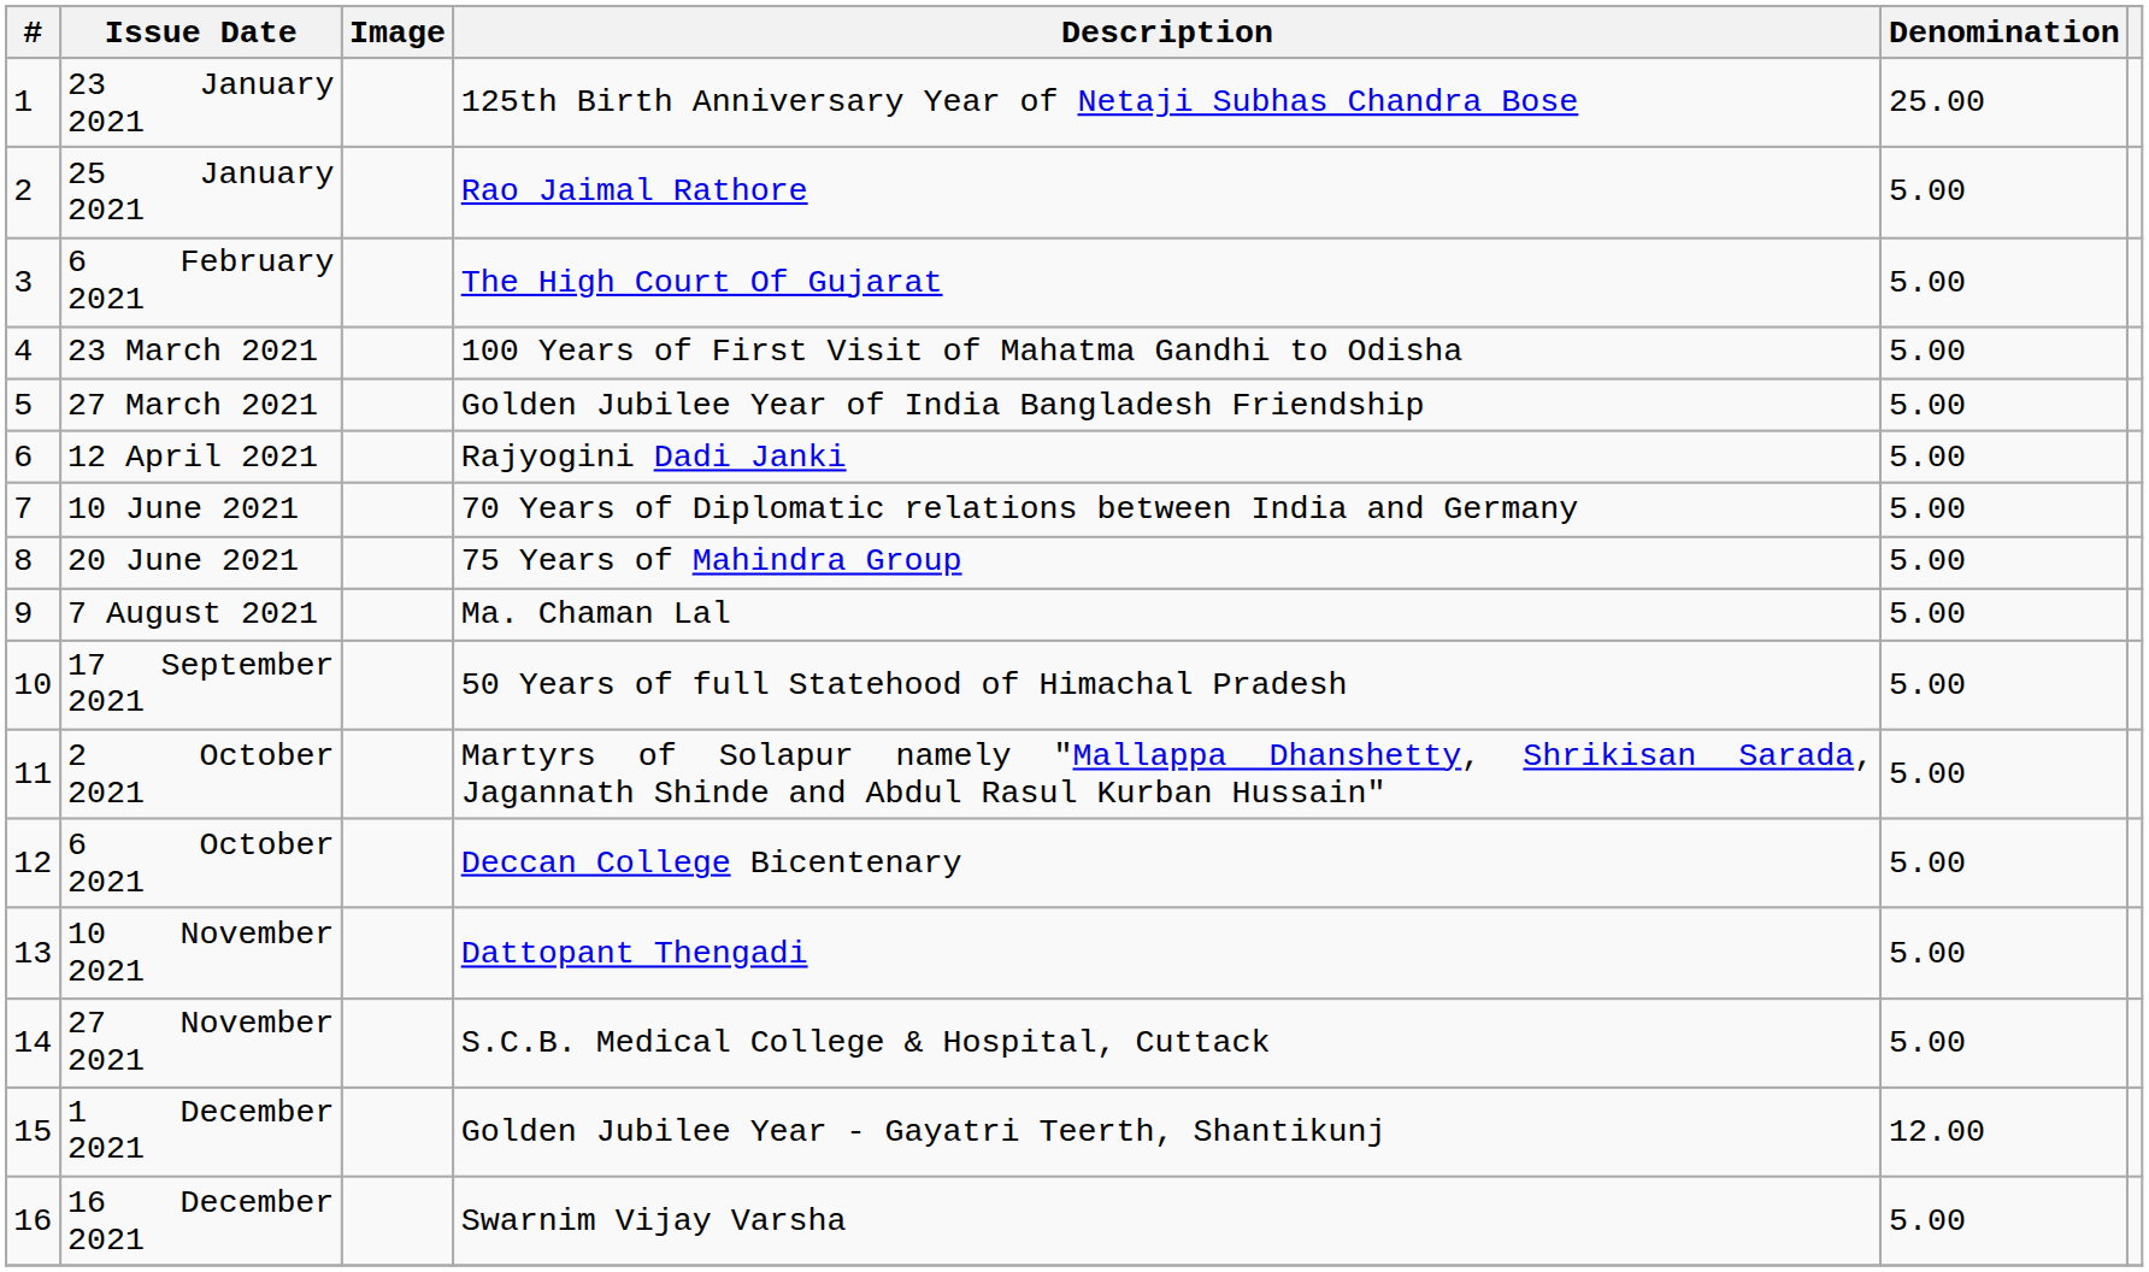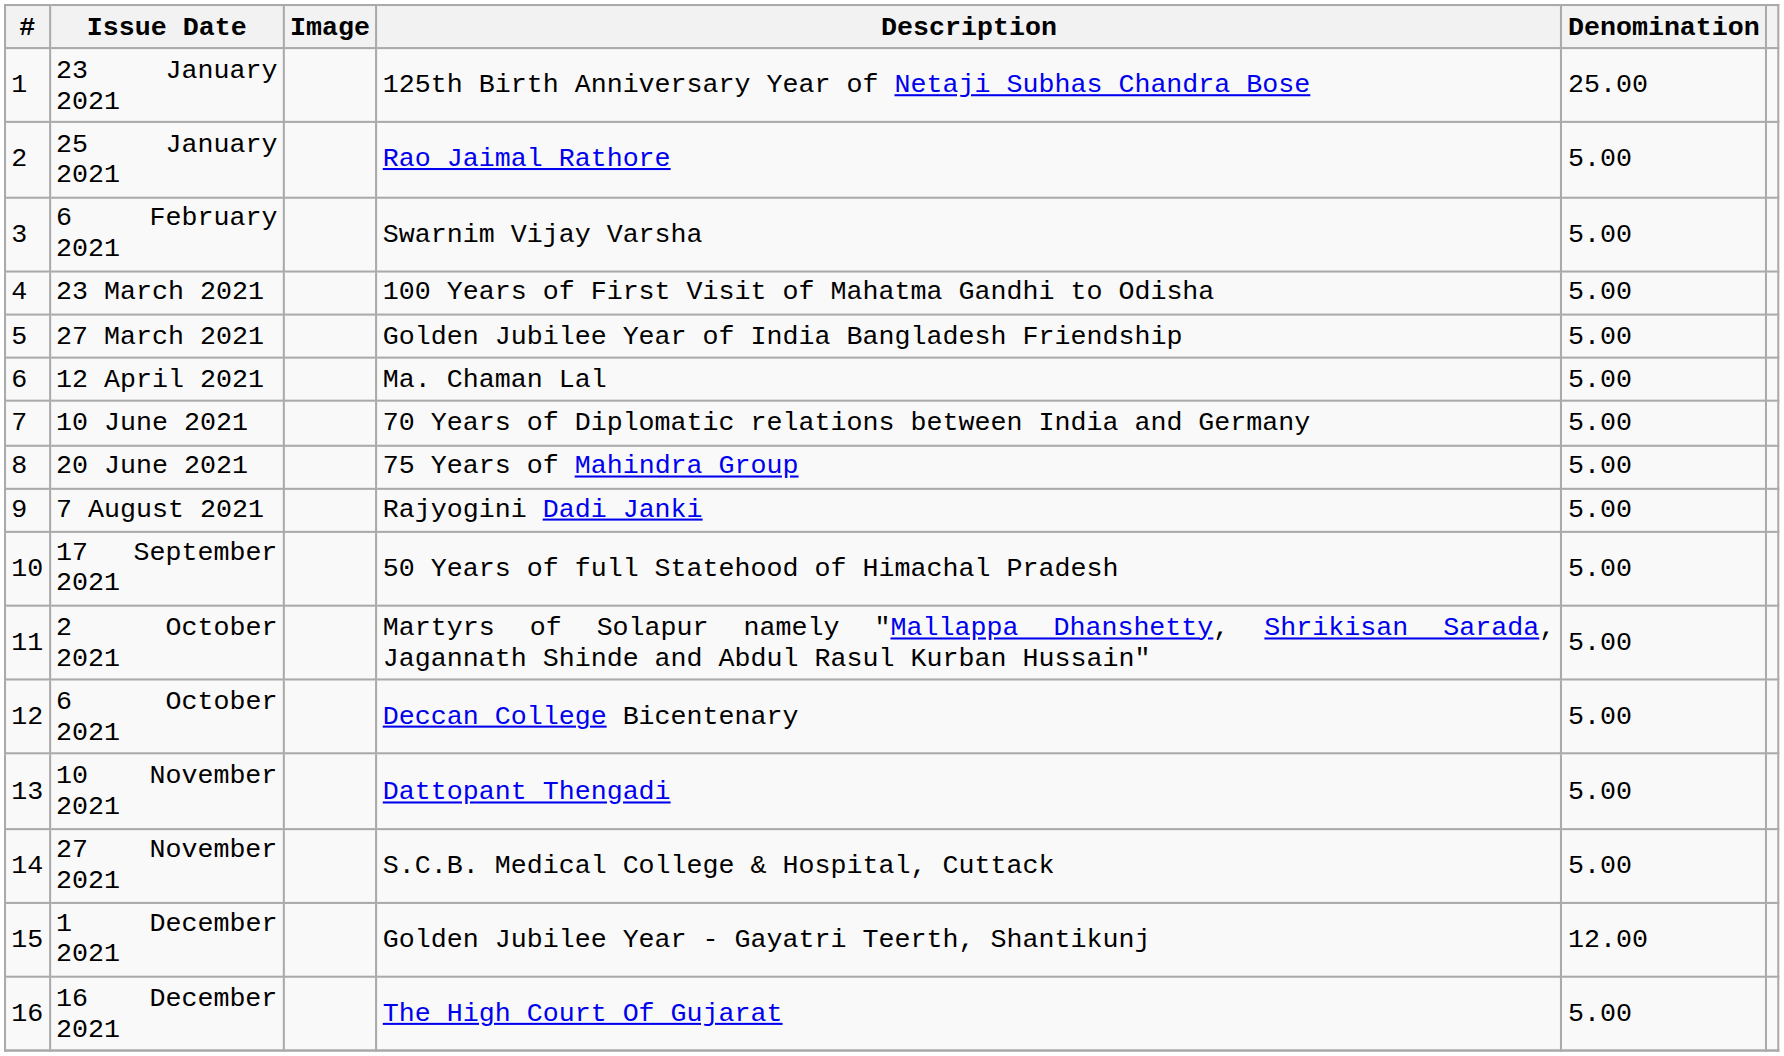 <table class = "wikitable"  style = "text-align:justify" width = "98%">
 <tr>
 <th>#</th>
 <th>Issue Date</th>
 <th>Image</th>
 <th>Description</th>
 <th>Denomination</th>
 <th></th>
 </tr>
 <tr>
 <td>1</td>
 <td>23 January 2021</td>
 <td></td>
 <td>125th Birth Anniversary Year of <a href='#'>Netaji Subhas Chandra Bose</a></td>
 <td>25.00</td>
 <td></td>
 </tr>
 <tr>
 <td>2</td>
 <td>25 January 2021</td>
 <td></td>
 <td><a href='#'>Rao Jaimal Rathore</a></td>
 <td>5.00</td>
 <td></td>
 </tr>
 <tr>
 <td>3</td>
 <td>6 February 2021</td>
 <td></td>
-<td><a href='#'>The High Court Of Gujarat</a></td>
+<td>Swarnim Vijay Varsha</td>
 <td>5.00</td>
 </tr>
 <tr>
 <td>4</td>
 <td>23 March 2021</td>
 <td></td>
 <td>100 Years of First Visit of Mahatma Gandhi to Odisha</td>
 <td>5.00</td>
 <td></td>
 </tr>
 <tr>
 <td>5</td>
 <td>27 March 2021</td>
 <td></td>
 <td>Golden Jubilee Year of India Bangladesh Friendship</td>
 <td>5.00</td>
 <td></td>
 </tr>
 <tr>
 <td>6</td>
 <td>12 April 2021</td>
 <td></td>
-<td>Rajyogini <a href='#'>Dadi Janki</a></td>
+<td>Ma. Chaman Lal</td>
 <td>5.00</td>
 <td></td>
 </tr>
 <tr>
 <td>7</td>
 <td>10 June 2021</td>
 <td></td>
 <td>70 Years of Diplomatic relations between India and Germany</td>
 <td>5.00</td>
 <td></td>
 </tr>
 <tr>
 <td>8</td>
 <td>20 June 2021</td>
 <td></td>
 <td>75 Years of <a href='#'>Mahindra Group</a></td>
 <td>5.00</td>
 <td></td>
 </tr>
 <tr>
 <td>9</td>
 <td>7 August 2021</td>
 <td></td>
-<td>Ma. Chaman Lal</td>
+<td>Rajyogini <a href='#'>Dadi Janki</a></td>
 <td>5.00</td>
 <td></td>
 </tr>
 <tr>
 <td>10</td>
 <td>17 September 2021</td>
 <td></td>
 <td>50 Years of full Statehood of Himachal Pradesh</td>
 <td>5.00</td>
 <td></td>
 </tr>
 <tr>
 <td>11</td>
 <td>2 October 2021</td>
 <td></td>
 <td>Martyrs of Solapur namely "<a href='#'>Mallappa Dhanshetty</a>, <a href='#'>Shrikisan Sarada</a>, Jagannath Shinde and Abdul Rasul Kurban Hussain"</td>
 <td>5.00</td>
 <td></td>
 </tr>
 <tr>
 <td>12</td>
 <td>6 October 2021</td>
 <td></td>
 <td><a href='#'>Deccan College</a> Bicentenary</td>
 <td>5.00</td>
 <td></td>
 </tr>
 <tr>
 <td>13</td>
 <td>10 November 2021</td>
 <td></td>
 <td><a href='#'>Dattopant Thengadi</a></td>
 <td>5.00</td>
 <td></td>
 </tr>
 <tr>
 <td>14</td>
 <td>27 November 2021</td>
 <td></td>
 <td>S.C.B. Medical College & Hospital, Cuttack</td>
 <td>5.00</td>
 <td></td>
 </tr>
 <tr>
 <td>15</td>
 <td>1 December 2021</td>
 <td></td>
 <td>Golden Jubilee Year - Gayatri Teerth, Shantikunj</td>
 <td>12.00</td>
 <td></td>
 </tr>
 <tr>
 <td>16</td>
 <td>16 December 2021</td>
 <td></td>
-<td>Swarnim Vijay Varsha</td>
+<td><a href='#'>The High Court Of Gujarat</a></td>
 <td>5.00</td>
 <td></td>
 </tr>
 <tr>
 </tr>
 </table>
